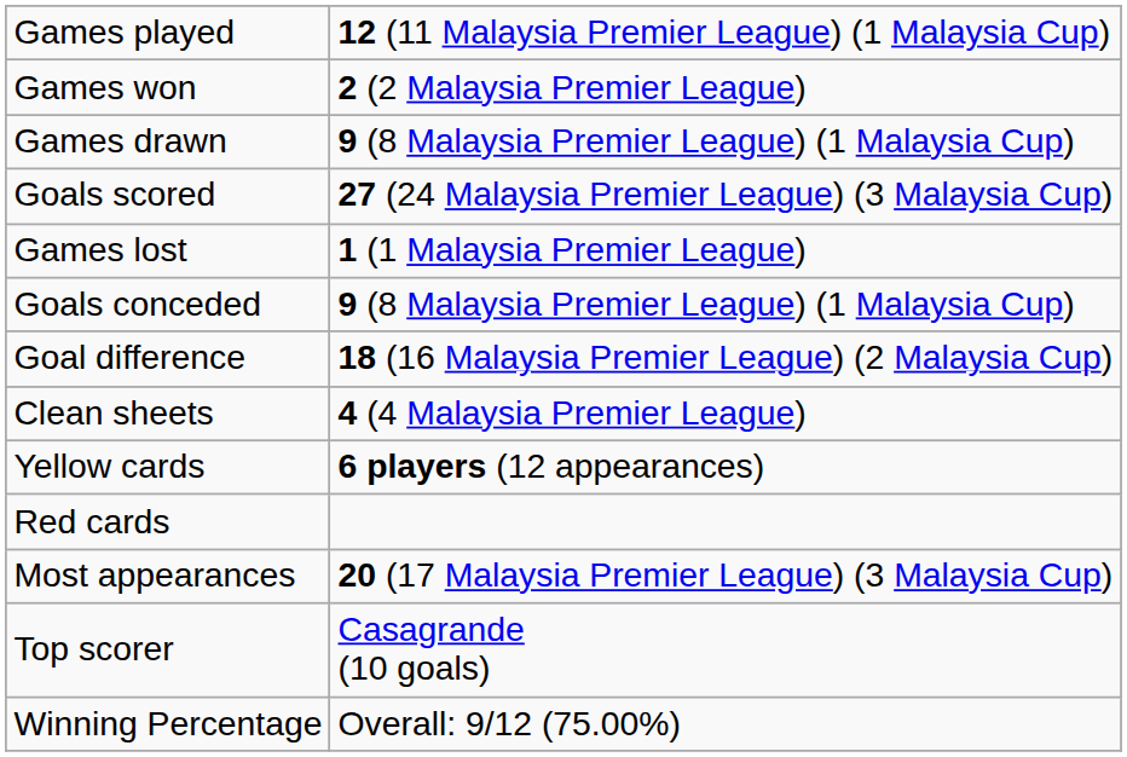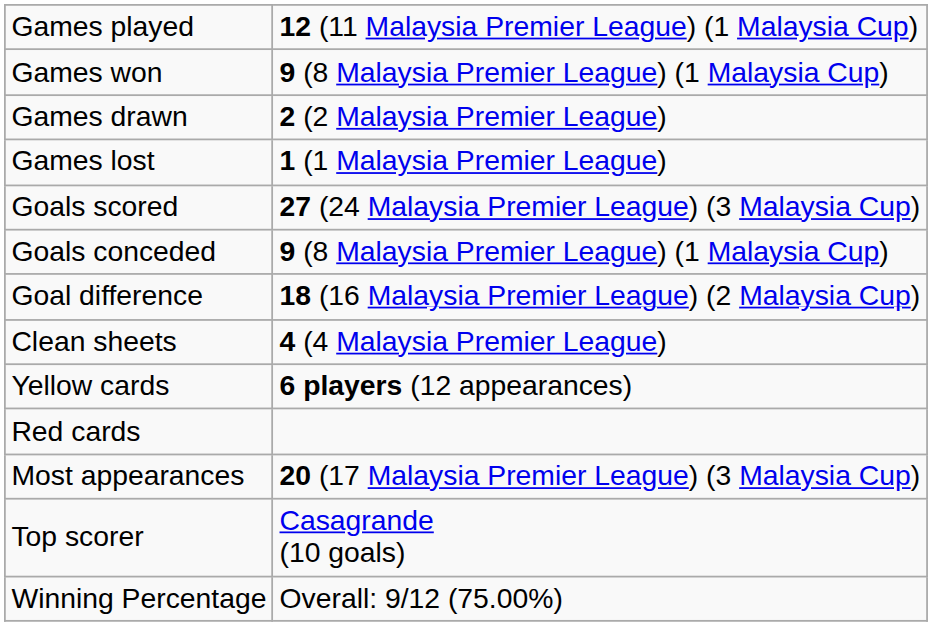 <table class="wikitable">
 <tr>
 <td>Games played</td>
 <td><strong>12</strong> (11 <a href='#'>Malaysia Premier League</a>) (1 <a href='#'>Malaysia Cup</a>)</td>
 </tr>
 <tr>
 <td>Games won</td>
+<td><strong>9</strong> (8 <a href='#'>Malaysia Premier League</a>) (1 <a href='#'>Malaysia Cup</a>)</td>
+</tr>
+<tr>
+<td>Games drawn</td>
 <td><strong>2</strong> (2 <a href='#'>Malaysia Premier League</a>)</td>
 </tr>
 <tr>
-<td>Games drawn</td>
-<td><strong>9</strong> (8 <a href='#'>Malaysia Premier League</a>) (1 <a href='#'>Malaysia Cup</a>)</td>
+<td>Games lost</td>
+<td><strong>1</strong> (1 <a href='#'>Malaysia Premier League</a>)</td>
 </tr>
 <tr>
 <td>Goals scored</td>
 <td><strong>27</strong> (24 <a href='#'>Malaysia Premier League</a>) (3 <a href='#'>Malaysia Cup</a>)</td>
-</tr>
-<tr>
-<td>Games lost</td>
-<td><strong>1</strong> (1 <a href='#'>Malaysia Premier League</a>)</td>
 </tr>
 <tr>
 <td>Goals conceded</td>
 <td><strong>9</strong> (8 <a href='#'>Malaysia Premier League</a>) (1 <a href='#'>Malaysia Cup</a>)</td>
 </tr>
 <tr>
 <td>Goal difference</td>
 <td><strong>18</strong> (16 <a href='#'>Malaysia Premier League</a>) (2 <a href='#'>Malaysia Cup</a>)</td>
 </tr>
 <tr>
 <td>Clean sheets</td>
 <td><strong>4</strong> (4 <a href='#'>Malaysia Premier League</a>)</td>
 </tr>
 <tr>
 <td>Yellow cards</td>
 <td><strong>6 players</strong> (12 appearances)</td>
 </tr>
 <tr>
 <td>Red cards</td>
 <td></td>
 </tr>
 <tr>
 <td>Most appearances</td>
 <td><strong>20</strong> (17 <a href='#'>Malaysia Premier League</a>) (3 <a href='#'>Malaysia Cup</a>)</td>
 </tr>
 <tr>
 <td>Top scorer</td>
 <td> <a href='#'>Casagrande</a> <br> (10 goals)</td>
 </tr>
 <tr>
 <td>Winning Percentage</td>
 <td>Overall: 9/12 (75.00%)</td>
 </tr>
 </table>
